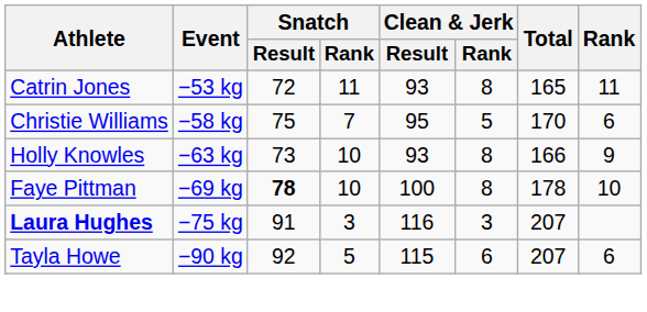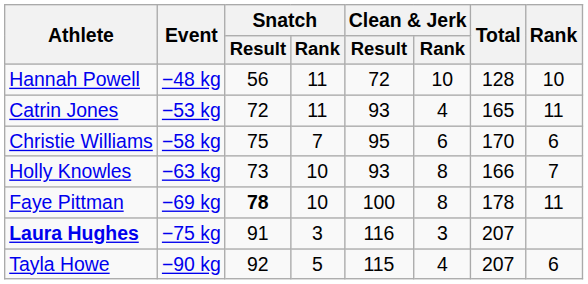 <table class="wikitable" style="font-size:90%">
 <tr>
 <th rowspan=2>Athlete</th>
 <th rowspan=2>Event</th>
 <th colspan="2">Snatch</th>
 <th colspan="2">Clean & Jerk</th>
 <th rowspan="2">Total</th>
 <th rowspan="2">Rank</th>
 </tr>
 <tr style="font-size:95%">
 <th>Result</th>
 <th>Rank</th>
 <th>Result</th>
 <th>Rank</th>
 </tr>
 <tr align=center>
+<td align=left><a href='#'>Hannah Powell</a></td>
+<td align=left><a href='#'>−48 kg</a></td>
+<td>56</td>
+<td>11</td>
+<td>72</td>
+<td>10</td>
+<td>128</td>
+<td>10</td>
+</tr>
+<tr align=center>
 <td align=left><a href='#'>Catrin Jones</a></td>
 <td align=left><a href='#'>−53 kg</a></td>
 <td>72</td>
 <td>11</td>
 <td>93</td>
-<td>8</td>
+<td>4</td>
 <td>165</td>
 <td>11</td>
 </tr>
 <tr align=center>
 <td align=left><a href='#'>Christie Williams</a></td>
 <td align=left><a href='#'>−58 kg</a></td>
 <td>75</td>
 <td>7</td>
 <td>95</td>
-<td>5</td>
+<td>6</td>
 <td>170</td>
 <td>6</td>
 </tr>
 <tr align=center>
 <td align=left><a href='#'>Holly Knowles</a></td>
 <td align=left><a href='#'>−63 kg</a></td>
 <td>73</td>
 <td>10</td>
 <td>93</td>
 <td>8</td>
 <td>166</td>
-<td>9</td>
+<td>7</td>
 </tr>
 <tr align=center>
 <td align=left><a href='#'>Faye Pittman</a></td>
 <td align=left><a href='#'>−69 kg</a></td>
 <td><strong>78</strong></td>
 <td>10</td>
 <td>100</td>
 <td>8</td>
 <td>178</td>
-<td>10</td>
+<td>11</td>
 </tr>
 <tr align=center>
 <td align=left><strong><a href='#'>Laura Hughes</a></strong></td>
 <td align=left><a href='#'>−75 kg</a></td>
 <td>91</td>
 <td>3</td>
 <td>116</td>
 <td>3</td>
 <td>207</td>
 <td></td>
 </tr>
 <tr align=center>
 <td align=left><a href='#'>Tayla Howe</a></td>
 <td align=left><a href='#'>−90 kg</a></td>
 <td>92</td>
 <td>5</td>
 <td>115</td>
-<td>6</td>
+<td>4</td>
 <td>207</td>
 <td>6</td>
 </tr>
 </table>
